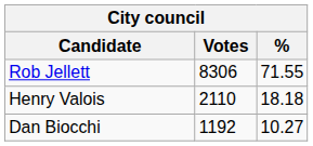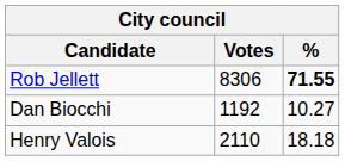 <table class="wikitable">
 <tr>
 <th colspan="3">City council</th>
 </tr>
 <tr>
 <th style="width: 170px">Candidate</th>
 <th style="width: 50px">Votes</th>
 <th style="width: 40px">%</th>
 </tr>
 <tr>
 <td><a href='#'>Rob Jellett</a></td>
 <td>8306</td>
-<td>71.55</td>
+<td><strong>71.55</strong></td>
+</tr>
+<tr>
+<td>Dan Biocchi</td>
+<td>1192</td>
+<td>10.27</td>
 </tr>
 <tr>
 <td>Henry Valois</td>
 <td>2110</td>
 <td>18.18</td>
 </tr>
-<tr>
-<td>Dan Biocchi</td>
-<td>1192</td>
-<td>10.27</td>
-</tr>
 </table>
